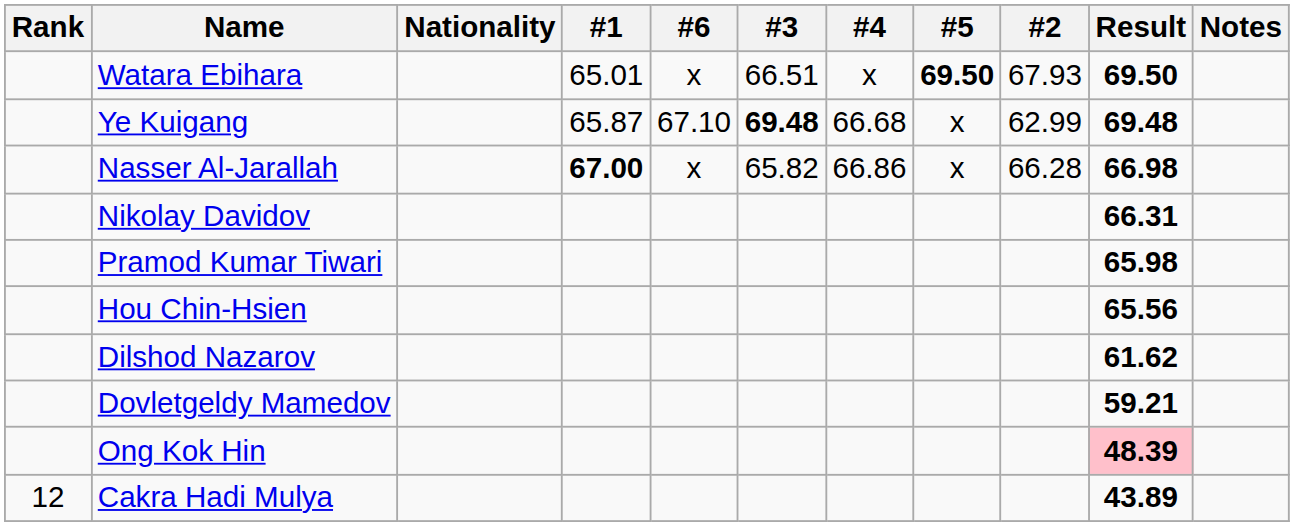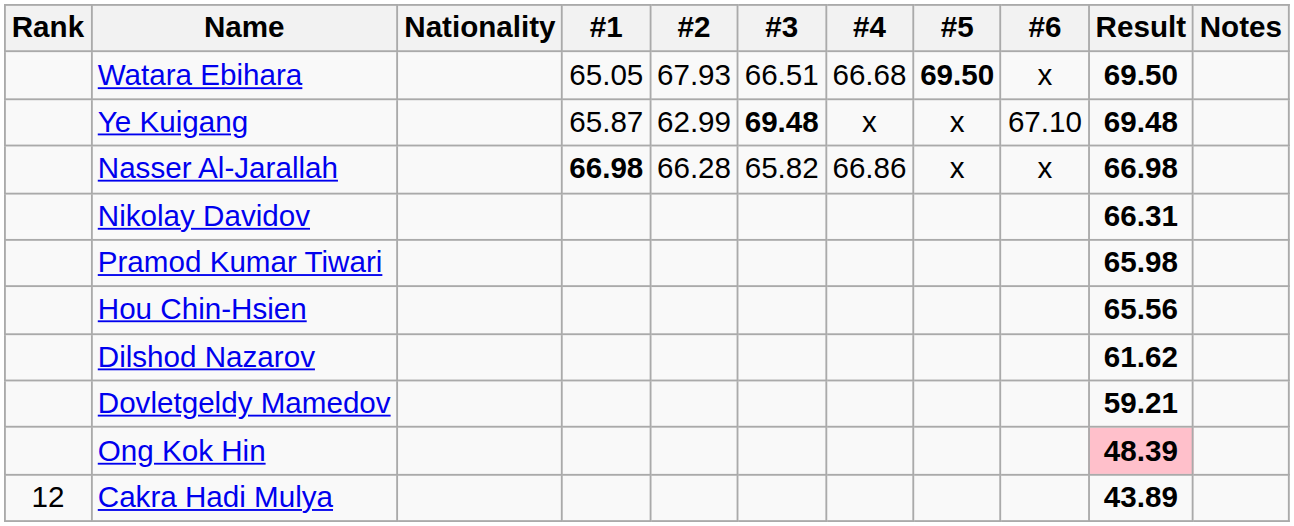 <table class="wikitable sortable" style="text-align:center">
 <tr>
 <th>Rank</th>
 <th>Name</th>
 <th>Nationality</th>
 <th>#1</th>
-<th>#6</th>
+<th>#2</th>
 <th>#3</th>
 <th>#4</th>
 <th>#5</th>
-<th>#2</th>
+<th>#6</th>
 <th>Result</th>
 <th>Notes</th>
 </tr>
 <tr>
 <td></td>
 <td align=left><a href='#'>Watara Ebihara</a></td>
 <td align=left></td>
-<td>65.01</td>
+<td>65.05</td>
+<td>67.93</td>
+<td>66.51</td>
+<td>66.68</td>
+<td><strong>69.50</strong></td>
 <td>x</td>
-<td>66.51</td>
-<td>x</td>
-<td><strong>69.50</strong></td>
-<td>67.93</td>
 <td><strong>69.50</strong></td>
 <td></td>
 </tr>
 <tr>
 <td></td>
 <td align=left><a href='#'>Ye Kuigang</a></td>
 <td align=left></td>
 <td>65.87</td>
+<td>62.99</td>
+<td><strong>69.48</strong></td>
+<td>x</td>
+<td>x</td>
 <td>67.10</td>
-<td><strong>69.48</strong></td>
-<td>66.68</td>
-<td>x</td>
-<td>62.99</td>
 <td><strong>69.48</strong></td>
 <td></td>
 </tr>
 <tr>
 <td></td>
 <td align=left><a href='#'>Nasser Al-Jarallah</a></td>
 <td align=left></td>
-<td><strong>67.00</strong></td>
-<td>x</td>
+<td><strong>66.98</strong></td>
+<td>66.28</td>
 <td>65.82</td>
 <td>66.86</td>
 <td>x</td>
-<td>66.28</td>
+<td>x</td>
 <td><strong>66.98</strong></td>
 <td></td>
 </tr>
 <tr>
 <td></td>
 <td align=left><a href='#'>Nikolay Davidov</a></td>
 <td align=left></td>
 <td></td>
 <td></td>
 <td></td>
 <td></td>
 <td></td>
 <td></td>
 <td><strong>66.31</strong></td>
 <td></td>
 </tr>
 <tr>
 <td></td>
 <td align=left><a href='#'>Pramod Kumar Tiwari</a></td>
 <td align=left></td>
 <td></td>
 <td></td>
 <td></td>
 <td></td>
 <td></td>
 <td></td>
 <td><strong>65.98</strong></td>
 <td></td>
 </tr>
 <tr>
 <td></td>
 <td align=left><a href='#'>Hou Chin-Hsien</a></td>
 <td align=left></td>
 <td></td>
 <td></td>
 <td></td>
 <td></td>
 <td></td>
 <td></td>
 <td><strong>65.56</strong></td>
 <td></td>
 </tr>
 <tr>
 <td></td>
 <td align=left><a href='#'>Dilshod Nazarov</a></td>
 <td align=left></td>
 <td></td>
 <td></td>
 <td></td>
 <td></td>
 <td></td>
 <td></td>
 <td><strong>61.62</strong></td>
 <td></td>
 </tr>
 <tr>
 <td></td>
 <td align=left><a href='#'>Dovletgeldy Mamedov</a></td>
 <td align=left></td>
 <td></td>
 <td></td>
 <td></td>
 <td></td>
 <td></td>
 <td></td>
 <td><strong>59.21</strong></td>
 <td></td>
 </tr>
 <tr>
 <td></td>
 <td align=left><a href='#'>Ong Kok Hin</a></td>
 <td align=left></td>
 <td></td>
 <td></td>
 <td></td>
 <td></td>
 <td></td>
 <td></td>
 <td style="background: pink;"><strong>48.39</strong></td>
 <td></td>
 </tr>
 <tr>
 <td>12</td>
 <td align=left><a href='#'>Cakra Hadi Mulya</a></td>
 <td align=left></td>
 <td></td>
 <td></td>
 <td></td>
 <td></td>
 <td></td>
 <td></td>
 <td><strong>43.89</strong></td>
 <td></td>
 </tr>
 </table>
